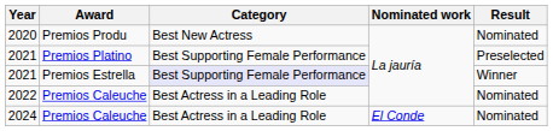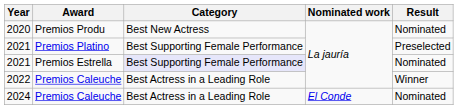 <table class="wikitable">
 <tr>
 <th><strong>Year</strong></th>
 <th><strong>Award</strong></th>
 <th><strong>Category</strong></th>
 <th><strong>Nominated work</strong></th>
 <th><strong>Result</strong></th>
 </tr>
 <tr>
 <td>2020</td>
 <td>Premios Produ</td>
 <td>Best New Actress</td>
 <td rowspan="4"><em>La jauría</em></td>
 <td>Nominated</td>
 </tr>
 <tr>
 <td>2021</td>
 <td><a href='#'>Premios Platino</a></td>
 <td>Best Supporting Female Performance</td>
 <td>Preselected</td>
 </tr>
 <tr>
 <td>2021</td>
 <td>Premios Estrella</td>
 <td style="background: lavender;">Best Supporting Female Performance</td>
-<td>Winner</td>
+<td>Nominated</td>
 </tr>
 <tr>
 <td>2022</td>
 <td><a href='#'>Premios Caleuche</a></td>
 <td>Best Actress in a Leading Role</td>
-<td>Nominated</td>
+<td>Winner</td>
 </tr>
 <tr>
 <td>2024</td>
 <td><a href='#'>Premios Caleuche</a></td>
 <td>Best Actress in a Leading Role</td>
 <td><em><a href='#'>El Conde</a></em></td>
 <td>Nominated</td>
 </tr>
 </table>
